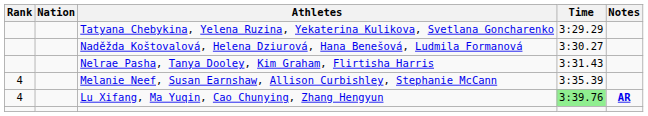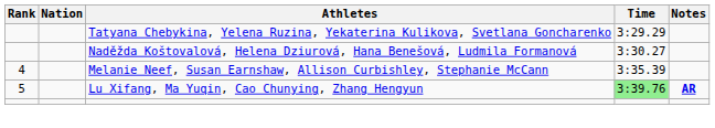 <table class="wikitable sortable" style="text-align:center; font-size:95%">
 <tr>
 <th>Rank</th>
 <th>Nation</th>
 <th>Athletes</th>
 <th>Time</th>
 <th>Notes</th>
 </tr>
 <tr>
 <td></td>
 <td align=left></td>
 <td align=left><a href='#'>Tatyana Chebykina</a>, <a href='#'>Yelena Ruzina</a>, <a href='#'>Yekaterina Kulikova</a>, <a href='#'>Svetlana Goncharenko</a></td>
 <td>3:29.29</td>
 <td></td>
 </tr>
 <tr>
 <td></td>
 <td align=left></td>
 <td align=left><a href='#'>Naděžda Koštovalová</a>, <a href='#'>Helena Dziurová</a>, <a href='#'>Hana Benešová</a>, <a href='#'>Ludmila Formanová</a></td>
 <td>3:30.27</td>
 <td></td>
 </tr>
 <tr>
-<td></td>
-<td align=left></td>
-<td align=left><a href='#'>Nelrae Pasha</a>, <a href='#'>Tanya Dooley</a>, <a href='#'>Kim Graham</a>, <a href='#'>Flirtisha Harris</a></td>
-<td>3:31.43</td>
-<td></td>
-</tr>
-<tr>
 <td>4</td>
 <td align=left></td>
 <td align=left><a href='#'>Melanie Neef</a>, <a href='#'>Susan Earnshaw</a>, <a href='#'>Allison Curbishley</a>, <a href='#'>Stephanie McCann</a></td>
 <td>3:35.39</td>
 <td></td>
 </tr>
 <tr>
-<td>4</td>
+<td>5</td>
 <td align=left></td>
 <td align=left><a href='#'>Lu Xifang</a>, <a href='#'>Ma Yuqin</a>, <a href='#'>Cao Chunying</a>, <a href='#'>Zhang Hengyun</a></td>
 <td style="background: lightgreen;">3:39.76</td>
 <td><strong><a href='#'>AR</a></strong></td>
 </tr>
 <tr>
 <td></td>
 <td align=left></td>
 <td align=left></td>
 <td></td>
 <td></td>
 </tr>
 </table>
